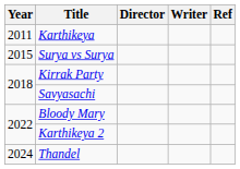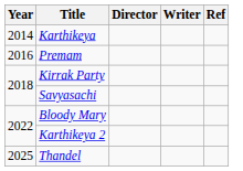 <table class="wikitable sortable">
 <tr>
 <th>Year</th>
 <th>Title</th>
 <th>Director</th>
 <th>Writer</th>
 <th>Ref</th>
 </tr>
 <tr>
-<td>2011</td>
+<td>2014</td>
 <td><em><a href='#'>Karthikeya</a></em></td>
 <td></td>
 <td></td>
 <td></td>
 </tr>
 <tr>
-<td>2015</td>
-<td><em><a href='#'>Surya vs Surya</a></em></td>
+<td>2016</td>
+<td><em><a href='#'>Premam</a></em></td>
 <td></td>
 <td></td>
 <td></td>
 </tr>
 <tr>
 <td rowspan="2">2018</td>
 <td><em><a href='#'>Kirrak Party</a></em></td>
 <td></td>
 <td></td>
 <td></td>
 </tr>
 <tr>
 <td><em><a href='#'>Savyasachi</a></em></td>
 <td></td>
 <td></td>
 <td></td>
 </tr>
 <tr>
 <td rowspan="2">2022</td>
 <td><a href='#'><em>Bloody Mary</em></a></td>
 <td></td>
 <td></td>
 <td></td>
 </tr>
 <tr>
 <td><em><a href='#'>Karthikeya 2</a></em></td>
 <td></td>
 <td></td>
 <td></td>
 </tr>
 <tr>
-<td>2024</td>
+<td>2025</td>
 <td><em><a href='#'>Thandel</a></em></td>
 <td></td>
 <td></td>
 <td></td>
 </tr>
 </table>
